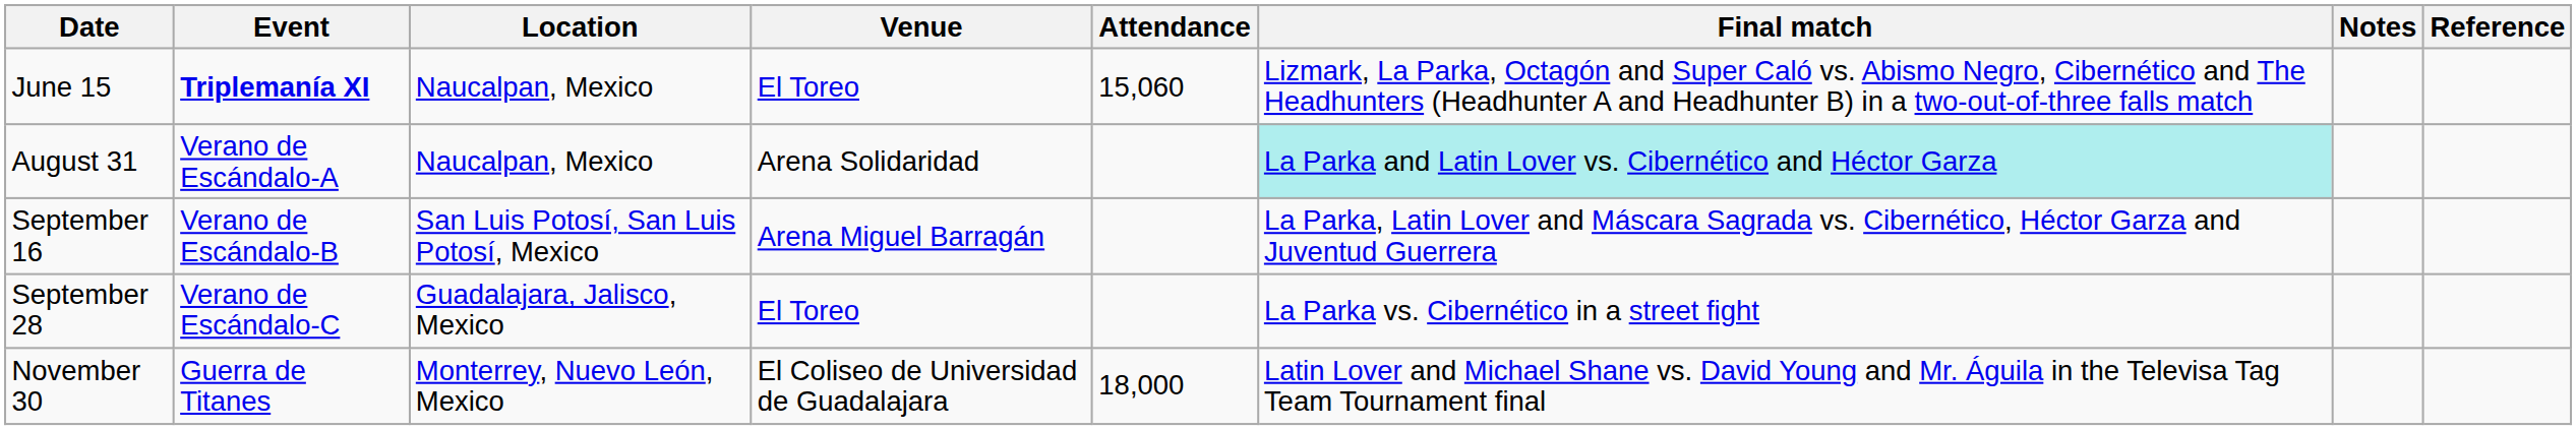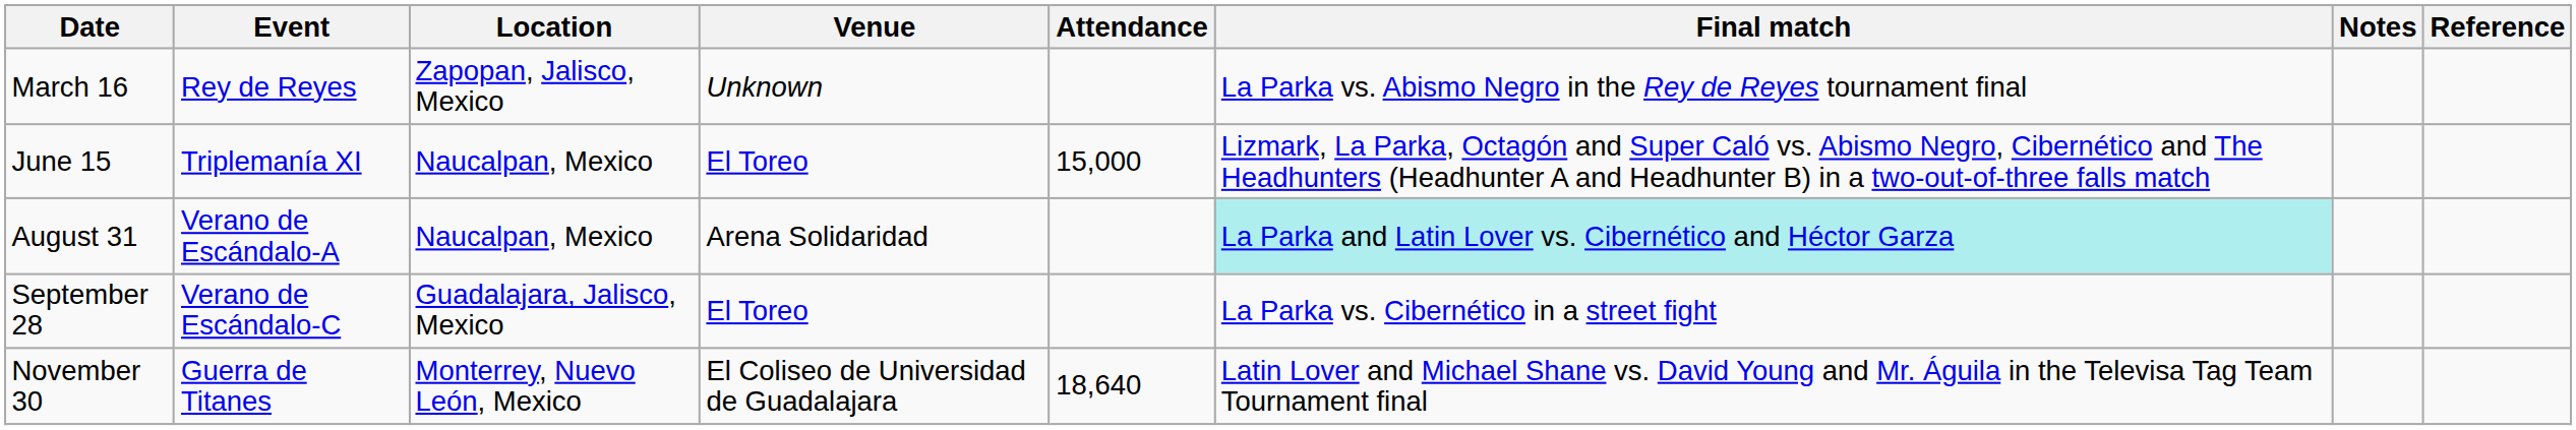 <table class="wikitable" style="font-size:85%;">
 <tr>
 <th>Date</th>
 <th>Event</th>
 <th>Location</th>
 <th>Venue</th>
 <th>Attendance</th>
 <th>Final match</th>
 <th>Notes</th>
 <th>Reference</th>
 </tr>
 <tr>
+<td>March 16</td>
+<td><a href='#'>Rey de Reyes</a></td>
+<td><a href='#'>Zapopan</a>, <a href='#'>Jalisco</a>, Mexico</td>
+<td><em>Unknown</em></td>
+<td></td>
+<td><a href='#'>La Parka</a> vs. <a href='#'>Abismo Negro</a> in the <em><a href='#'>Rey de Reyes</a></em> tournament final</td>
+<td></td>
+<td></td>
+</tr>
+<tr>
 <td>June 15</td>
-<td><strong><a href='#'>Triplemanía XI</a></strong></td>
+<td><a href='#'>Triplemanía XI</a></td>
 <td><a href='#'>Naucalpan</a>, Mexico</td>
 <td><a href='#'>El Toreo</a></td>
-<td>15,060</td>
+<td>15,000</td>
 <td><a href='#'>Lizmark</a>, <a href='#'>La Parka</a>, <a href='#'>Octagón</a> and <a href='#'>Super Caló</a> vs. <a href='#'>Abismo Negro</a>, <a href='#'>Cibernético</a> and <a href='#'>The Headhunters</a> (Headhunter A and Headhunter B) in a <a href='#'>two-out-of-three falls match</a></td>
 <td></td>
 <td></td>
 </tr>
 <tr>
 <td>August 31</td>
 <td><a href='#'>Verano de Escándalo-A</a></td>
 <td><a href='#'>Naucalpan</a>, Mexico</td>
 <td>Arena Solidaridad</td>
 <td></td>
 <td style="background: paleturquoise;"><a href='#'>La Parka</a> and <a href='#'>Latin Lover</a> vs. <a href='#'>Cibernético</a> and <a href='#'>Héctor Garza</a></td>
-<td></td>
-<td></td>
-</tr>
-<tr>
-<td>September 16</td>
-<td><a href='#'>Verano de Escándalo-B</a></td>
-<td><a href='#'>San Luis Potosí, San Luis Potosí</a>, Mexico</td>
-<td><a href='#'>Arena Miguel Barragán</a></td>
-<td></td>
-<td><a href='#'>La Parka</a>, <a href='#'>Latin Lover</a> and <a href='#'>Máscara Sagrada</a> vs. <a href='#'>Cibernético</a>, <a href='#'>Héctor Garza</a> and <a href='#'>Juventud Guerrera</a></td>
 <td></td>
 <td></td>
 </tr>
 <tr>
 <td>September 28</td>
 <td><a href='#'>Verano de Escándalo-C</a></td>
 <td><a href='#'>Guadalajara, Jalisco</a>, Mexico</td>
 <td><a href='#'>El Toreo</a></td>
 <td></td>
 <td><a href='#'>La Parka</a> vs. <a href='#'>Cibernético</a> in a <a href='#'>street fight</a></td>
 <td></td>
 <td></td>
 </tr>
 <tr>
 <td>November 30</td>
 <td><a href='#'>Guerra de Titanes</a></td>
 <td><a href='#'>Monterrey</a>, <a href='#'>Nuevo León</a>, Mexico</td>
 <td>El Coliseo de Universidad de Guadalajara</td>
-<td>18,000</td>
+<td>18,640</td>
 <td><a href='#'>Latin Lover</a> and <a href='#'>Michael Shane</a> vs. <a href='#'>David Young</a> and <a href='#'>Mr. Águila</a> in the Televisa Tag Team Tournament final</td>
 <td></td>
 <td></td>
 </tr>
 </table>
